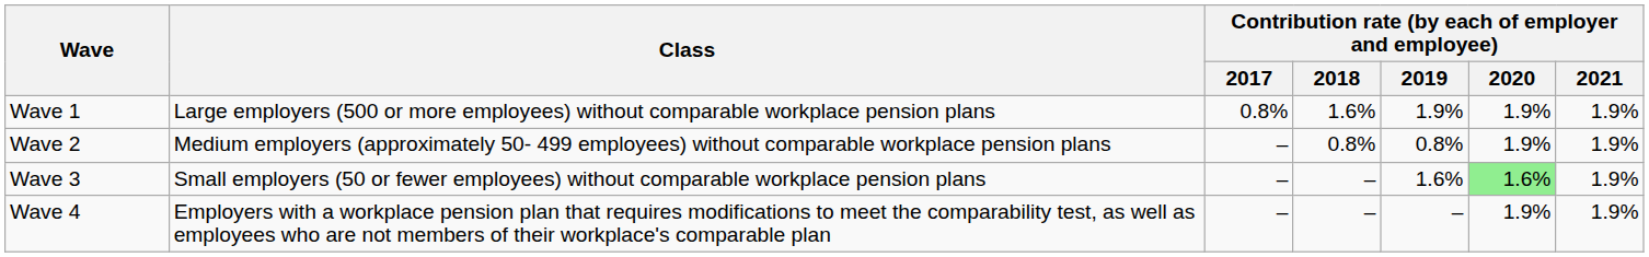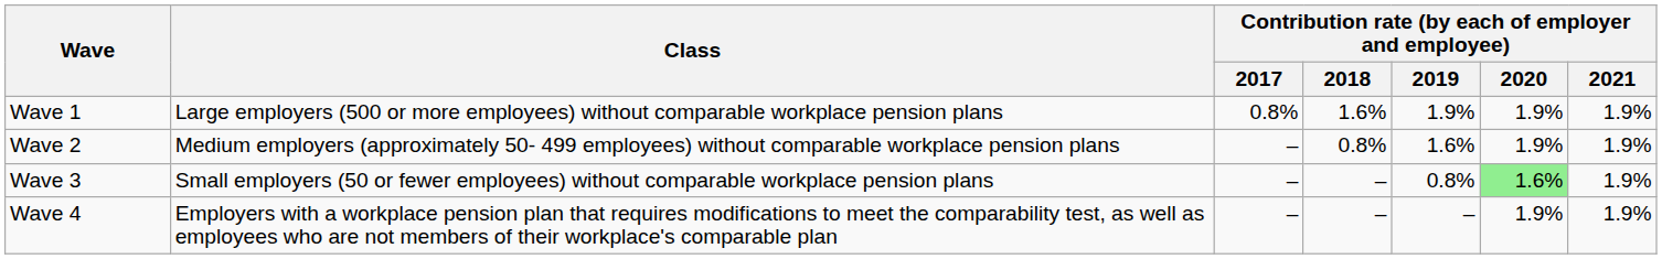 <table class = "wikitable" style="text-align:right">
 <tr>
 <th rowspan="2" width=10%>Wave</th>
 <th rowspan="2">Class</th>
 <th colspan="5">Contribution rate (by each of employer and employee)</th>
 </tr>
 <tr>
 <th>2017</th>
 <th>2018</th>
 <th>2019</th>
 <th>2020</th>
 <th>2021</th>
 </tr>
 <tr valign="top">
 <td style="text-align:left">Wave 1</td>
 <td style="text-align:left">Large employers (500 or more employees) without comparable workplace pension plans</td>
 <td>0.8%</td>
 <td>1.6%</td>
 <td>1.9%</td>
 <td>1.9%</td>
 <td>1.9%</td>
 </tr>
 <tr valign="top">
 <td style="text-align:left">Wave 2</td>
 <td style="text-align:left">Medium employers (approximately 50- 499 employees) without comparable workplace pension plans</td>
 <td>–</td>
 <td>0.8%</td>
-<td>0.8%</td>
+<td>1.6%</td>
 <td>1.9%</td>
 <td>1.9%</td>
 </tr>
 <tr valign="top">
 <td style="text-align:left">Wave 3</td>
 <td style="text-align:left">Small employers (50 or fewer employees) without comparable workplace pension plans</td>
 <td>–</td>
 <td>–</td>
-<td>1.6%</td>
+<td>0.8%</td>
 <td style="background: lightgreen;">1.6%</td>
 <td>1.9%</td>
 </tr>
 <tr valign="top">
 <td style="text-align:left">Wave 4</td>
 <td style="text-align:left">Employers with a workplace pension plan that requires modifications to meet the comparability test, as well as employees who are not members of their workplace's comparable plan</td>
 <td>–</td>
 <td>–</td>
 <td>–</td>
 <td>1.9%</td>
 <td>1.9%</td>
 </tr>
 </table>
